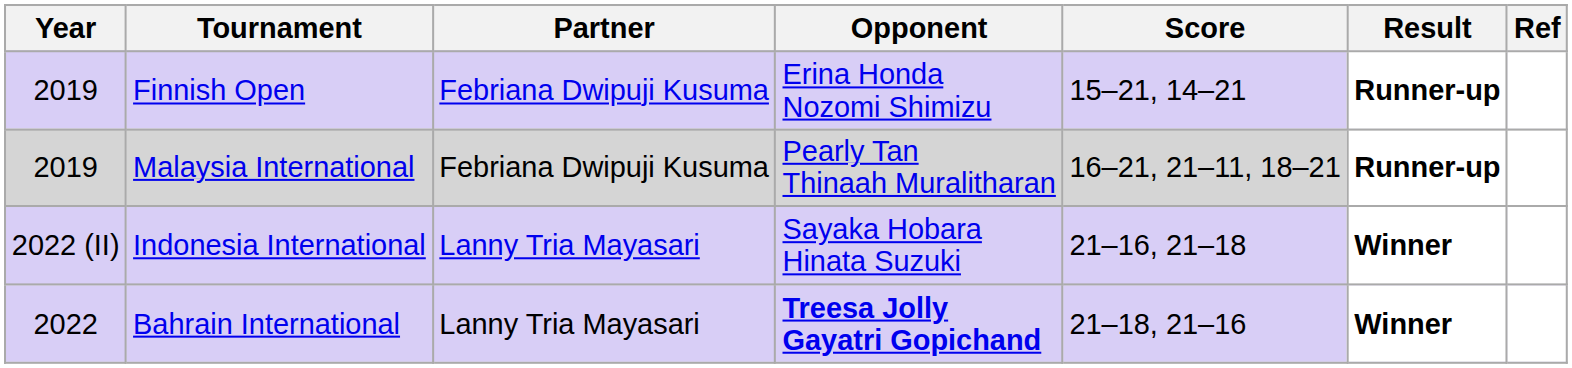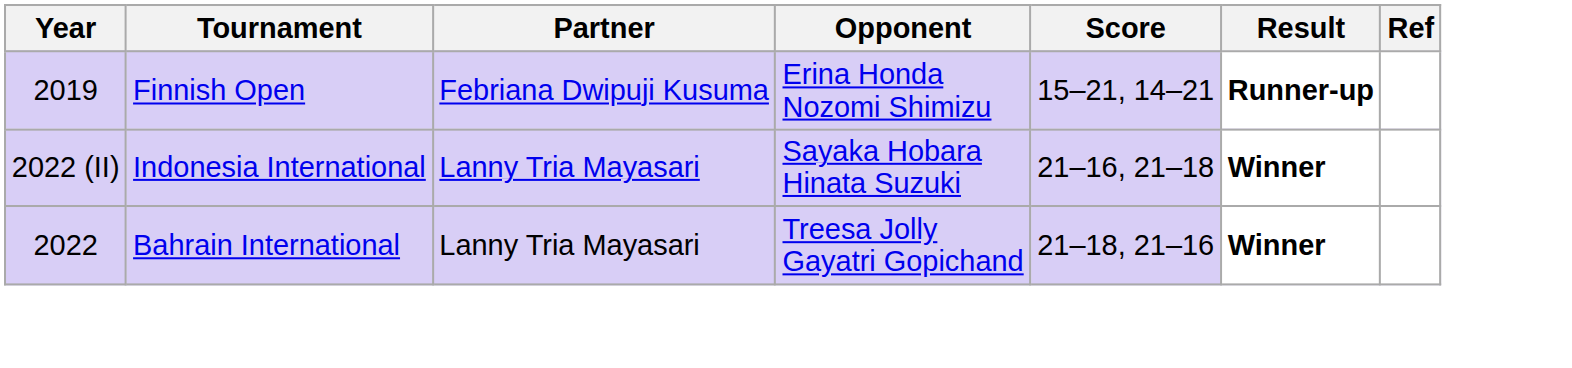 <table class="sortable wikitable" style="font-size: 90%">
 <tr>
 <th>Year</th>
 <th>Tournament</th>
 <th>Partner</th>
 <th>Opponent</th>
 <th>Score</th>
 <th>Result</th>
 <th>Ref</th>
 </tr>
 <tr style="background:#D8CEF6">
 <td align="center">2019</td>
 <td align="left"><a href='#'>Finnish Open</a></td>
 <td align="left"> <a href='#'>Febriana Dwipuji Kusuma</a></td>
 <td align="left"> <a href='#'>Erina Honda</a><br> <a href='#'>Nozomi Shimizu</a></td>
 <td align="left">15–21, 14–21</td>
 <td style="text-align:left; background:white"> <strong>Runner-up</strong></td>
 <td style="text-align:center; background:white"></td>
 </tr>
-<tr style="background:#D5D5D5">
-<td align="center">2019</td>
-<td align="left"><a href='#'>Malaysia International</a></td>
-<td align="left"> Febriana Dwipuji Kusuma</td>
-<td align="left"> <a href='#'>Pearly Tan</a><br> <a href='#'>Thinaah Muralitharan</a></td>
-<td align="left">16–21, 21–11, 18–21</td>
-<td style="text-align:left; background:white"> <strong>Runner-up</strong></td>
-<td style="text-align:center; background:white"></td>
-</tr>
 <tr style="background:#D8CEF6">
 <td align="center">2022 (II)</td>
 <td align="left"><a href='#'>Indonesia International</a></td>
 <td align="left"> <a href='#'>Lanny Tria Mayasari</a></td>
 <td align="left"> <a href='#'>Sayaka Hobara</a><br> <a href='#'>Hinata Suzuki</a></td>
 <td align="left">21–16, 21–18</td>
 <td style="text-align:left; background:white"> <strong>Winner</strong></td>
 <td style="text-align:center; background:white"></td>
 </tr>
 <tr style="background:#D8CEF6">
 <td align="center">2022</td>
 <td align="left"><a href='#'>Bahrain International</a></td>
 <td align="left"> Lanny Tria Mayasari</td>
-<td align="left"><strong> <a href='#'>Treesa Jolly</a><br> <a href='#'>Gayatri Gopichand</a></strong></td>
+<td align="left"> <a href='#'>Treesa Jolly</a><br> <a href='#'>Gayatri Gopichand</a></td>
 <td align="left">21–18, 21–16</td>
 <td style="text-align:left; background:white"> <strong>Winner</strong></td>
 <td style="text-align:center; background:white"></td>
 </tr>
 </table>
